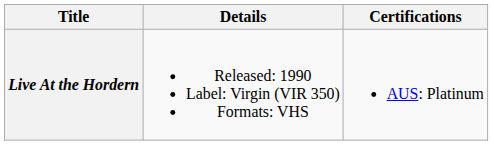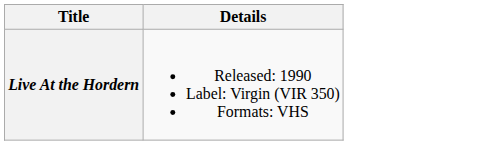 <table class="wikitable plainrowheaders" style="text-align:center;">
 <tr>
 <th>Title</th>
 <th>Details</th>
-<th>Certifications</th>
 </tr>
 <tr>
 <th scope="row"><em>Live At the Hordern</em></th>
 <td><br><ul><li>Released: 1990</li><li>Label: Virgin (VIR 350)</li><li>Formats: VHS</li></ul></td>
-<td><br><ul><li><a href='#'>AUS</a>: Platinum </li></ul></td>
 </tr>
 </table>
